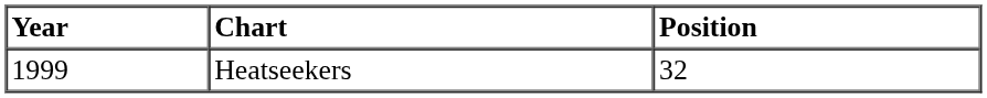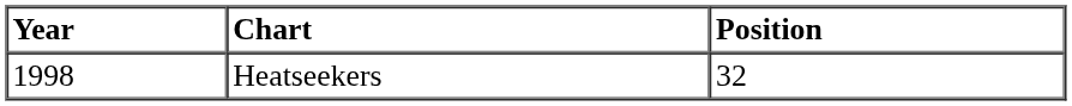 <table border=1 cellspacing=0 cellpadding=2 width="550px">
 <tr>
 <th align="left">Year</th>
 <th align="left">Chart</th>
 <th align="left">Position</th>
 </tr>
 <tr>
-<td align="left">1999</td>
+<td align="left">1998</td>
 <td align="left">Heatseekers</td>
 <td align="left">32</td>
 </tr>
 <tr>
 </tr>
 </table>
